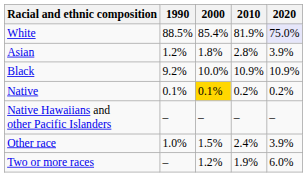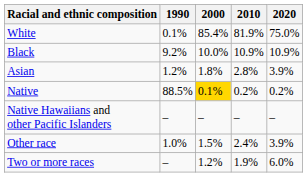 <table class="wikitable sortable collapsible" style="font-size: 90%;">
 <tr>
 <th>Racial and ethnic composition</th>
 <th>1990</th>
 <th>2000</th>
 <th>2010</th>
 <th>2020</th>
 </tr>
 <tr>
 <td><a href='#'>White</a></td>
-<td>88.5%</td>
+<td>0.1%</td>
 <td>85.4%</td>
 <td>81.9%</td>
-<td style="background: lavender;">75.0%</td>
+<td>75.0%</td>
+</tr>
+<tr>
+<td><a href='#'>Black</a></td>
+<td>9.2%</td>
+<td>10.0%</td>
+<td>10.9%</td>
+<td>10.9%</td>
 </tr>
 <tr>
 <td><a href='#'>Asian</a></td>
 <td>1.2%</td>
 <td>1.8%</td>
 <td>2.8%</td>
 <td>3.9%</td>
 </tr>
 <tr>
-<td><a href='#'>Black</a></td>
-<td>9.2%</td>
-<td>10.0%</td>
-<td>10.9%</td>
-<td>10.9%</td>
-</tr>
-<tr>
 <td><a href='#'>Native</a></td>
-<td>0.1%</td>
+<td>88.5%</td>
 <td style="background: gold;">0.1%</td>
 <td>0.2%</td>
 <td>0.2%</td>
 </tr>
 <tr>
 <td><a href='#'>Native Hawaiians</a> and<br><a href='#'>other Pacific Islanders</a></td>
 <td>–</td>
 <td>–</td>
 <td>–</td>
 <td>–</td>
 </tr>
 <tr>
 <td><a href='#'>Other race</a></td>
 <td>1.0%</td>
 <td>1.5%</td>
 <td>2.4%</td>
 <td>3.9%</td>
 </tr>
 <tr>
 <td><a href='#'>Two or more races</a></td>
 <td>–</td>
 <td>1.2%</td>
 <td>1.9%</td>
 <td>6.0%</td>
 </tr>
 </table>
